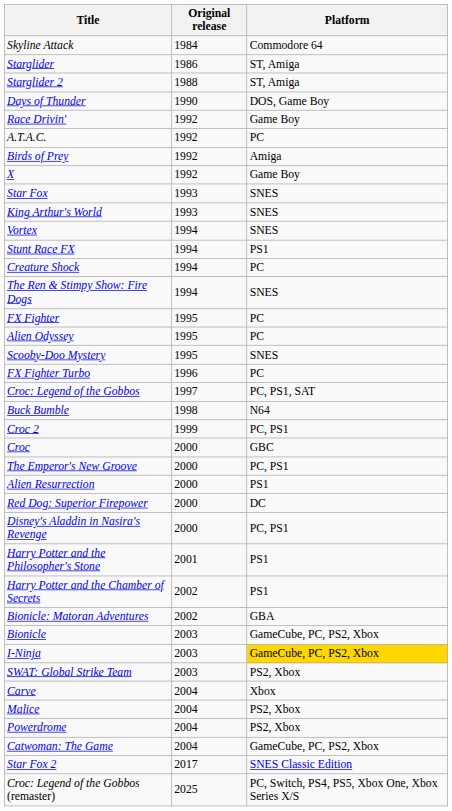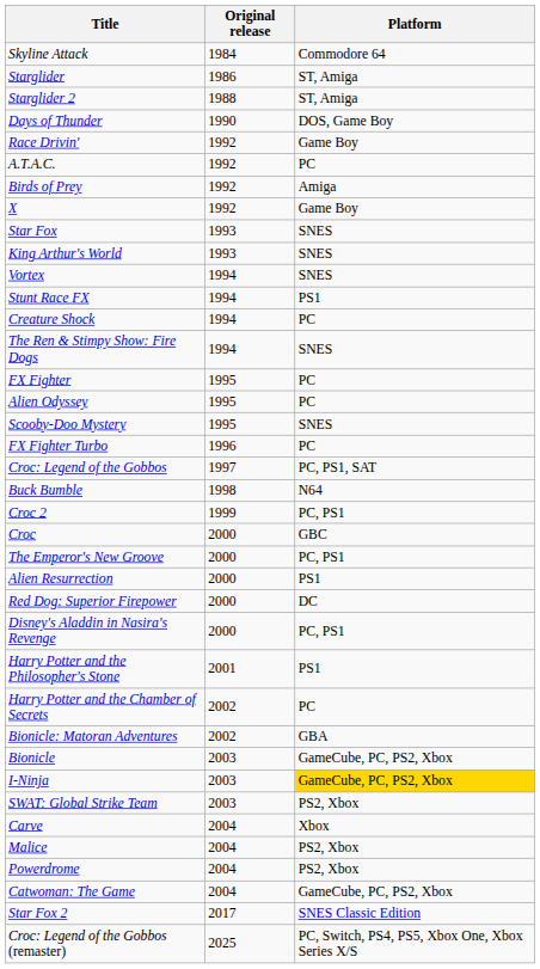 <table class="wikitable sortable">
 <tr>
 <th>Title</th>
 <th>Original release</th>
 <th>Platform</th>
 </tr>
 <tr>
 <td><em>Skyline Attack</em></td>
 <td>1984</td>
 <td>Commodore 64</td>
 </tr>
 <tr>
 <td><em><a href='#'>Starglider</a></em></td>
 <td>1986</td>
 <td>ST, Amiga</td>
 </tr>
 <tr>
 <td><em><a href='#'>Starglider 2</a></em></td>
 <td>1988</td>
 <td>ST, Amiga</td>
 </tr>
 <tr>
 <td><em><a href='#'>Days of Thunder</a></em></td>
 <td>1990</td>
 <td>DOS, Game Boy</td>
 </tr>
 <tr>
 <td><em><a href='#'>Race Drivin'</a></em></td>
 <td>1992</td>
 <td>Game Boy</td>
 </tr>
 <tr>
 <td><em>A.T.A.C.</em></td>
 <td>1992</td>
 <td>PC</td>
 </tr>
 <tr>
 <td><em><a href='#'>Birds of Prey</a></em></td>
 <td>1992</td>
 <td>Amiga</td>
 </tr>
 <tr>
 <td><em><a href='#'>X</a></em></td>
 <td>1992</td>
 <td>Game Boy</td>
 </tr>
 <tr>
 <td><em><a href='#'>Star Fox</a></em></td>
 <td>1993</td>
 <td>SNES</td>
 </tr>
 <tr>
 <td><em><a href='#'>King Arthur's World</a></em></td>
 <td>1993</td>
 <td>SNES</td>
 </tr>
 <tr>
 <td><em><a href='#'>Vortex</a></em></td>
 <td>1994</td>
 <td>SNES</td>
 </tr>
 <tr>
 <td><em><a href='#'>Stunt Race FX</a></em></td>
 <td>1994</td>
 <td>PS1</td>
 </tr>
 <tr>
 <td><em><a href='#'>Creature Shock</a></em></td>
 <td>1994</td>
 <td>PC</td>
 </tr>
 <tr>
 <td><em><a href='#'>The Ren & Stimpy Show: Fire Dogs</a></em></td>
 <td>1994</td>
 <td>SNES</td>
 </tr>
 <tr>
 <td><em><a href='#'>FX Fighter</a></em></td>
 <td>1995</td>
 <td>PC</td>
 </tr>
 <tr>
 <td><em><a href='#'>Alien Odyssey</a></em></td>
 <td>1995</td>
 <td>PC</td>
 </tr>
 <tr>
 <td><em><a href='#'>Scooby-Doo Mystery</a></em></td>
 <td>1995</td>
 <td>SNES</td>
 </tr>
 <tr>
 <td><em><a href='#'>FX Fighter Turbo</a></em></td>
 <td>1996</td>
 <td>PC</td>
 </tr>
 <tr>
 <td><em><a href='#'>Croc: Legend of the Gobbos</a></em></td>
 <td>1997</td>
 <td>PC, PS1, SAT</td>
 </tr>
 <tr>
 <td><em><a href='#'>Buck Bumble</a></em></td>
 <td>1998</td>
 <td>N64</td>
 </tr>
 <tr>
 <td><em><a href='#'>Croc 2</a></em></td>
 <td>1999</td>
 <td>PC, PS1</td>
 </tr>
 <tr>
 <td><em><a href='#'>Croc</a></em></td>
 <td>2000</td>
 <td>GBC</td>
 </tr>
 <tr>
 <td><em><a href='#'>The Emperor's New Groove</a></em></td>
 <td>2000</td>
 <td>PC, PS1</td>
 </tr>
 <tr>
 <td><em><a href='#'>Alien Resurrection</a></em></td>
 <td>2000</td>
 <td>PS1</td>
 </tr>
 <tr>
 <td><em><a href='#'>Red Dog: Superior Firepower</a></em></td>
 <td>2000</td>
 <td>DC</td>
 </tr>
 <tr>
 <td><em><a href='#'>Disney's Aladdin in Nasira's Revenge</a></em></td>
 <td>2000</td>
 <td>PC, PS1</td>
 </tr>
 <tr>
 <td><em><a href='#'>Harry Potter and the Philosopher's Stone</a></em></td>
 <td>2001</td>
 <td>PS1</td>
 </tr>
 <tr>
 <td><em><a href='#'>Harry Potter and the Chamber of Secrets</a></em></td>
 <td>2002</td>
-<td>PS1</td>
+<td>PC</td>
 </tr>
 <tr>
 <td><em><a href='#'>Bionicle: Matoran Adventures</a></em></td>
 <td>2002</td>
 <td>GBA</td>
 </tr>
 <tr>
 <td><em><a href='#'>Bionicle</a></em></td>
 <td>2003</td>
 <td>GameCube, PC, PS2, Xbox</td>
 </tr>
 <tr>
 <td><em><a href='#'>I-Ninja</a></em></td>
 <td>2003</td>
 <td style="background: gold;">GameCube, PC, PS2, Xbox</td>
 </tr>
 <tr>
 <td><em><a href='#'>SWAT: Global Strike Team</a></em></td>
 <td>2003</td>
 <td>PS2, Xbox</td>
 </tr>
 <tr>
 <td><em><a href='#'>Carve</a></em></td>
 <td>2004</td>
 <td>Xbox</td>
 </tr>
 <tr>
 <td><em><a href='#'>Malice</a></em></td>
 <td>2004</td>
 <td>PS2, Xbox</td>
 </tr>
 <tr>
 <td><em><a href='#'>Powerdrome</a></em></td>
 <td>2004</td>
 <td>PS2, Xbox</td>
 </tr>
 <tr>
 <td><em><a href='#'>Catwoman: The Game</a></em></td>
 <td>2004</td>
 <td>GameCube, PC, PS2, Xbox</td>
 </tr>
 <tr>
 <td><em><a href='#'>Star Fox 2</a></em></td>
 <td>2017</td>
 <td><a href='#'>SNES Classic Edition</a></td>
 </tr>
 <tr>
 <td><em>Croc: Legend of the Gobbos</em> (remaster)</td>
 <td>2025</td>
 <td>PC, Switch, PS4, PS5, Xbox One, Xbox Series X/S</td>
 </tr>
 </table>
